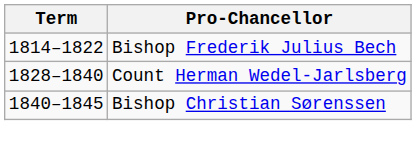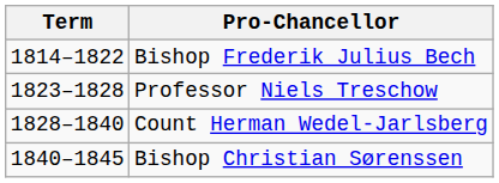 <table class="wikitable">
 <tr>
 <th>Term</th>
 <th>Pro-Chancellor</th>
 </tr>
 <tr>
 <td>1814–1822</td>
 <td>Bishop <a href='#'>Frederik Julius Bech</a></td>
 </tr>
 <tr>
+<td>1823–1828</td>
+<td>Professor <a href='#'>Niels Treschow</a></td>
+</tr>
+<tr>
 <td>1828–1840</td>
 <td>Count <a href='#'>Herman Wedel-Jarlsberg</a></td>
 </tr>
 <tr>
 <td>1840–1845</td>
 <td>Bishop <a href='#'>Christian Sørenssen</a></td>
 </tr>
 </table>
